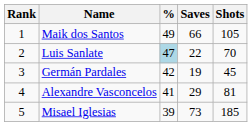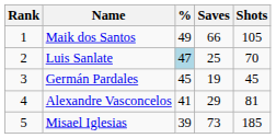 <table class="wikitable" style="text-align: center;">
 <tr>
 <th>Rank</th>
 <th>Name</th>
 <th>%</th>
 <th>Saves</th>
 <th>Shots</th>
 </tr>
 <tr>
 <td>1</td>
 <td align=left> <a href='#'>Maik dos Santos</a></td>
 <td>49</td>
 <td>66</td>
 <td>105</td>
 </tr>
 <tr>
 <td>2</td>
 <td align=left> <a href='#'>Luis Sanlate</a></td>
 <td style="background: lightblue;">47</td>
-<td>22</td>
+<td>25</td>
 <td>70</td>
 </tr>
 <tr>
 <td>3</td>
 <td align=left> <a href='#'>Germán Pardales</a></td>
-<td>42</td>
+<td>45</td>
 <td>19</td>
 <td>45</td>
 </tr>
 <tr>
 <td>4</td>
 <td align=left> <a href='#'>Alexandre Vasconcelos</a></td>
 <td>41</td>
 <td>29</td>
 <td>81</td>
 </tr>
 <tr>
 <td>5</td>
 <td align=left> <a href='#'>Misael Iglesias</a></td>
 <td>39</td>
 <td>73</td>
 <td>185</td>
 </tr>
 </table>
